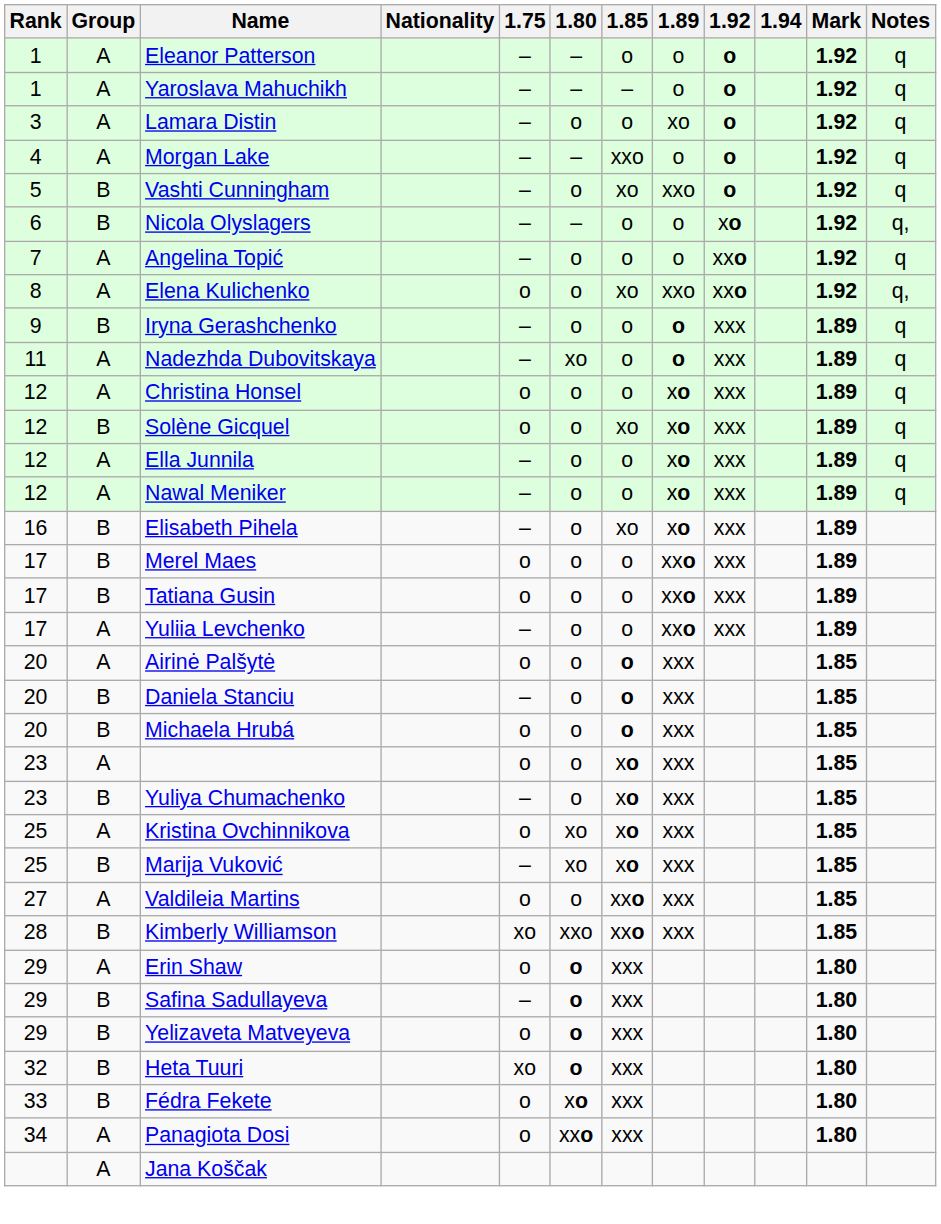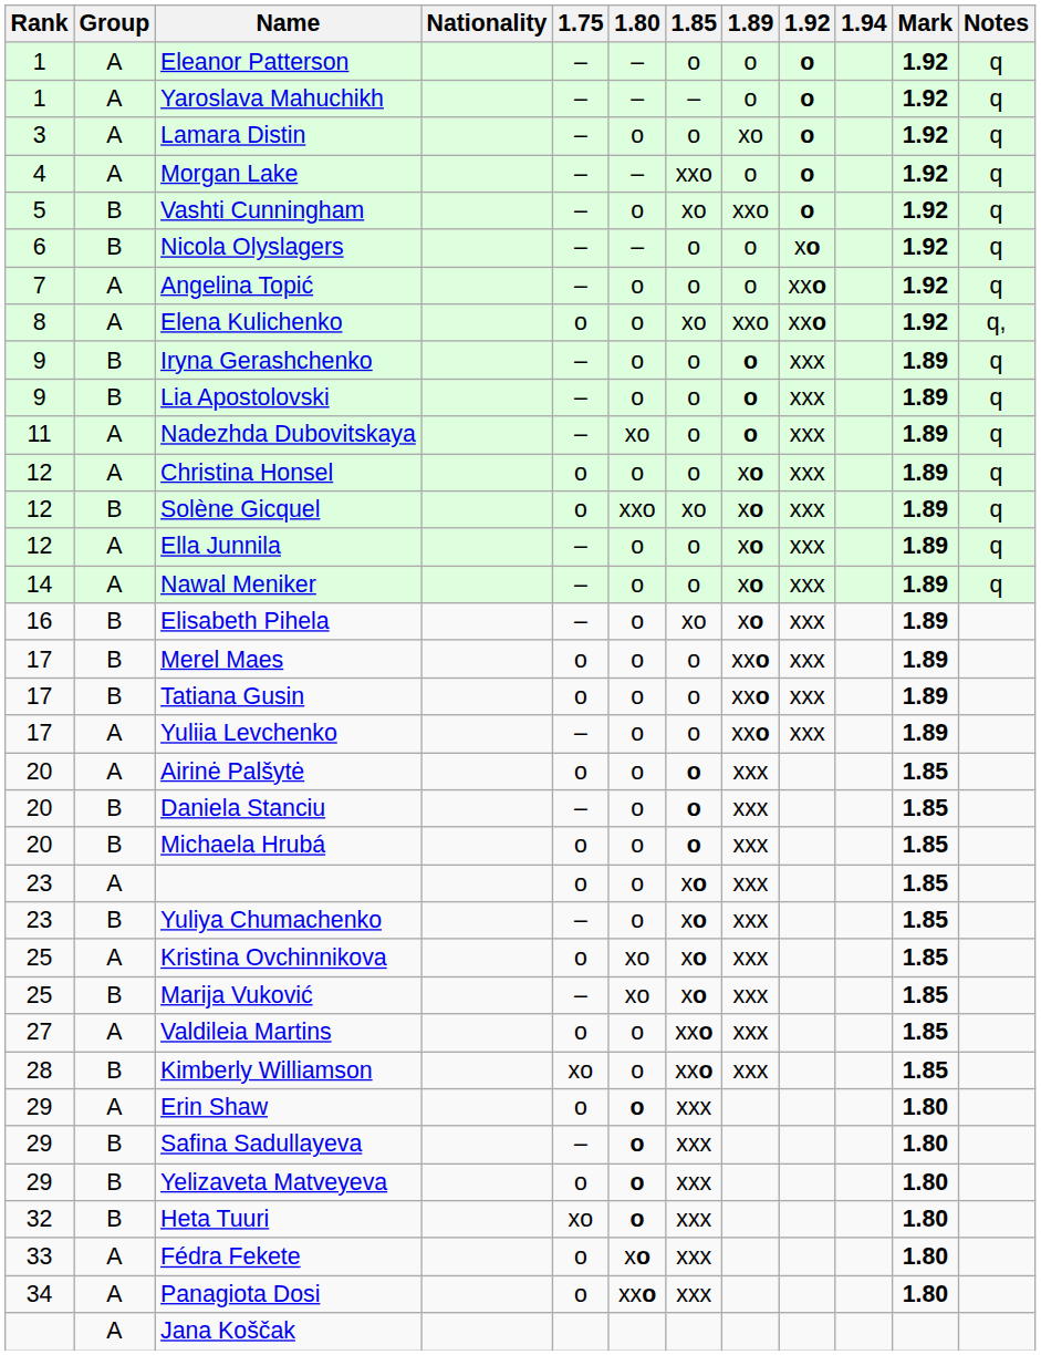 <table class="wikitable sortable" style="text-align:center">
 <tr>
 <th>Rank</th>
 <th>Group</th>
 <th>Name</th>
 <th>Nationality</th>
 <th>1.75</th>
 <th>1.80</th>
 <th>1.85</th>
 <th>1.89</th>
 <th>1.92</th>
 <th>1.94</th>
 <th>Mark</th>
 <th>Notes</th>
 </tr>
 <tr bgcolor=ddffdd>
 <td>1</td>
 <td>A</td>
 <td align=left><a href='#'>Eleanor Patterson</a></td>
 <td align=left></td>
 <td>–</td>
 <td>–</td>
 <td>o</td>
 <td>o</td>
 <td><strong>o</strong></td>
 <td></td>
 <td><strong>1.92</strong></td>
 <td>q</td>
 </tr>
 <tr bgcolor=ddffdd>
 <td>1</td>
 <td>A</td>
 <td align=left><a href='#'>Yaroslava Mahuchikh</a></td>
 <td align=left></td>
 <td>–</td>
 <td>–</td>
 <td>–</td>
 <td>o</td>
 <td><strong>o</strong></td>
 <td></td>
 <td><strong>1.92</strong></td>
 <td>q</td>
 </tr>
 <tr bgcolor=ddffdd>
 <td>3</td>
 <td>A</td>
 <td align=left><a href='#'>Lamara Distin</a></td>
 <td align=left></td>
 <td>–</td>
 <td>o</td>
 <td>o</td>
 <td>xo</td>
 <td><strong>o</strong></td>
 <td></td>
 <td><strong>1.92</strong></td>
 <td>q</td>
 </tr>
 <tr bgcolor=ddffdd>
 <td>4</td>
 <td>A</td>
 <td align=left><a href='#'>Morgan Lake</a></td>
 <td align=left></td>
 <td>–</td>
 <td>–</td>
 <td>xxo</td>
 <td>o</td>
 <td><strong>o</strong></td>
 <td></td>
 <td><strong>1.92</strong></td>
 <td>q</td>
 </tr>
 <tr bgcolor=ddffdd>
 <td>5</td>
 <td>B</td>
 <td align=left><a href='#'>Vashti Cunningham</a></td>
 <td align=left></td>
 <td>–</td>
 <td>o</td>
 <td>xo</td>
 <td>xxo</td>
 <td><strong>o</strong></td>
 <td></td>
 <td><strong>1.92</strong></td>
 <td>q</td>
 </tr>
 <tr bgcolor=ddffdd>
 <td>6</td>
 <td>B</td>
 <td align=left><a href='#'>Nicola Olyslagers</a></td>
 <td align=left></td>
 <td>–</td>
 <td>–</td>
 <td>o</td>
 <td>o</td>
 <td>x<strong>o</strong></td>
 <td></td>
 <td><strong>1.92</strong></td>
-<td>q, </td>
+<td>q</td>
 </tr>
 <tr bgcolor=ddffdd>
 <td>7</td>
 <td>A</td>
 <td align=left><a href='#'>Angelina Topić</a></td>
 <td align=left></td>
 <td>–</td>
 <td>o</td>
 <td>o</td>
 <td>o</td>
 <td>xx<strong>o</strong></td>
 <td></td>
 <td><strong>1.92</strong></td>
 <td>q</td>
 </tr>
 <tr bgcolor=ddffdd>
 <td>8</td>
 <td>A</td>
 <td align=left><a href='#'>Elena Kulichenko</a></td>
 <td align=left></td>
 <td>o</td>
 <td>o</td>
 <td>xo</td>
 <td>xxo</td>
 <td>xx<strong>o</strong></td>
 <td></td>
 <td><strong>1.92</strong></td>
 <td>q, </td>
 </tr>
 <tr bgcolor=ddffdd>
 <td>9</td>
 <td>B</td>
 <td align=left><a href='#'>Iryna Gerashchenko</a></td>
 <td align=left></td>
 <td>–</td>
 <td>o</td>
 <td>o</td>
 <td><strong>o</strong></td>
 <td>xxx</td>
 <td></td>
 <td><strong>1.89</strong></td>
 <td>q</td>
 </tr>
 <tr bgcolor=ddffdd>
+<td>9</td>
+<td>B</td>
+<td align=left><a href='#'>Lia Apostolovski</a></td>
+<td align=left></td>
+<td>–</td>
+<td>o</td>
+<td>o</td>
+<td><strong>o</strong></td>
+<td>xxx</td>
+<td></td>
+<td><strong>1.89</strong></td>
+<td>q</td>
+</tr>
+<tr bgcolor=ddffdd>
 <td>11</td>
 <td>A</td>
 <td align=left><a href='#'>Nadezhda Dubovitskaya</a></td>
 <td align=left></td>
 <td>–</td>
 <td>xo</td>
 <td>o</td>
 <td><strong>o</strong></td>
 <td>xxx</td>
 <td></td>
 <td><strong>1.89</strong></td>
 <td>q</td>
 </tr>
 <tr bgcolor=ddffdd>
 <td>12</td>
 <td>A</td>
 <td align=left><a href='#'>Christina Honsel</a></td>
 <td align=left></td>
 <td>o</td>
 <td>o</td>
 <td>o</td>
 <td>x<strong>o</strong></td>
 <td>xxx</td>
 <td></td>
 <td><strong>1.89</strong></td>
 <td>q</td>
 </tr>
 <tr bgcolor=ddffdd>
 <td>12</td>
 <td>B</td>
 <td align=left><a href='#'>Solène Gicquel</a></td>
 <td align=left></td>
 <td>o</td>
-<td>o</td>
+<td>xxo</td>
 <td>xo</td>
 <td>x<strong>o</strong></td>
 <td>xxx</td>
 <td></td>
 <td><strong>1.89</strong></td>
 <td>q</td>
 </tr>
 <tr bgcolor=ddffdd>
 <td>12</td>
 <td>A</td>
 <td align=left><a href='#'>Ella Junnila</a></td>
 <td align=left></td>
 <td>–</td>
 <td>o</td>
 <td>o</td>
 <td>x<strong>o</strong></td>
 <td>xxx</td>
 <td></td>
 <td><strong>1.89</strong></td>
 <td>q</td>
 </tr>
 <tr bgcolor=ddffdd>
-<td>12</td>
+<td>14</td>
 <td>A</td>
 <td align=left><a href='#'>Nawal Meniker</a></td>
 <td align=left></td>
 <td>–</td>
 <td>o</td>
 <td>o</td>
 <td>x<strong>o</strong></td>
 <td>xxx</td>
 <td></td>
 <td><strong>1.89</strong></td>
 <td>q</td>
 </tr>
 <tr>
 <td>16</td>
 <td>B</td>
 <td align=left><a href='#'>Elisabeth Pihela</a></td>
 <td align=left></td>
 <td>–</td>
 <td>o</td>
 <td>xo</td>
 <td>x<strong>o</strong></td>
 <td>xxx</td>
 <td></td>
 <td><strong>1.89</strong></td>
 <td></td>
 </tr>
 <tr>
 <td>17</td>
 <td>B</td>
 <td align=left><a href='#'>Merel Maes</a></td>
 <td align=left></td>
 <td>o</td>
 <td>o</td>
 <td>o</td>
 <td>xx<strong>o</strong></td>
 <td>xxx</td>
 <td></td>
 <td><strong>1.89</strong></td>
 <td></td>
 </tr>
 <tr>
 <td>17</td>
 <td>B</td>
 <td align=left><a href='#'>Tatiana Gusin</a></td>
 <td align=left></td>
 <td>o</td>
 <td>o</td>
 <td>o</td>
 <td>xx<strong>o</strong></td>
 <td>xxx</td>
 <td></td>
 <td><strong>1.89</strong></td>
 <td></td>
 </tr>
 <tr>
 <td>17</td>
 <td>A</td>
 <td align=left><a href='#'>Yuliia Levchenko</a></td>
 <td align=left></td>
 <td>–</td>
 <td>o</td>
 <td>o</td>
 <td>xx<strong>o</strong></td>
 <td>xxx</td>
 <td></td>
 <td><strong>1.89</strong></td>
 <td></td>
 </tr>
 <tr>
 <td>20</td>
 <td>A</td>
 <td align=left><a href='#'>Airinė Palšytė</a></td>
 <td align=left></td>
 <td>o</td>
 <td>o</td>
 <td><strong>o</strong></td>
 <td>xxx</td>
 <td></td>
 <td></td>
 <td><strong>1.85</strong></td>
 <td></td>
 </tr>
 <tr>
 <td>20</td>
 <td>B</td>
 <td align=left><a href='#'>Daniela Stanciu</a></td>
 <td align=left></td>
 <td>–</td>
 <td>o</td>
 <td><strong>o</strong></td>
 <td>xxx</td>
 <td></td>
 <td></td>
 <td><strong>1.85</strong></td>
 <td></td>
 </tr>
 <tr>
 <td>20</td>
 <td>B</td>
 <td align=left><a href='#'>Michaela Hrubá</a></td>
 <td align=left></td>
 <td>o</td>
 <td>o</td>
 <td><strong>o</strong></td>
 <td>xxx</td>
 <td></td>
 <td></td>
 <td><strong>1.85</strong></td>
 <td></td>
 </tr>
 <tr>
 <td>23</td>
 <td>A</td>
 <td align=left></td>
 <td align=left></td>
 <td>o</td>
 <td>o</td>
 <td>x<strong>o</strong></td>
 <td>xxx</td>
 <td></td>
 <td></td>
 <td><strong>1.85</strong></td>
 <td></td>
 </tr>
 <tr>
 <td>23</td>
 <td>B</td>
 <td align=left><a href='#'>Yuliya Chumachenko</a></td>
 <td align=left></td>
 <td>–</td>
 <td>o</td>
 <td>x<strong>o</strong></td>
 <td>xxx</td>
 <td></td>
 <td></td>
 <td><strong>1.85</strong></td>
 <td></td>
 </tr>
 <tr>
 <td>25</td>
 <td>A</td>
 <td align=left><a href='#'>Kristina Ovchinnikova</a></td>
 <td align=left></td>
 <td>o</td>
 <td>xo</td>
 <td>x<strong>o</strong></td>
 <td>xxx</td>
 <td></td>
 <td></td>
 <td><strong>1.85</strong></td>
 <td></td>
 </tr>
 <tr>
 <td>25</td>
 <td>B</td>
 <td align=left><a href='#'>Marija Vuković</a></td>
 <td align=left></td>
 <td>–</td>
 <td>xo</td>
 <td>x<strong>o</strong></td>
 <td>xxx</td>
 <td></td>
 <td></td>
 <td><strong>1.85</strong></td>
 <td></td>
 </tr>
 <tr>
 <td>27</td>
 <td>A</td>
 <td align=left><a href='#'>Valdileia Martins</a></td>
 <td align=left></td>
 <td>o</td>
 <td>o</td>
 <td>xx<strong>o</strong></td>
 <td>xxx</td>
 <td></td>
 <td></td>
 <td><strong>1.85</strong></td>
 <td></td>
 </tr>
 <tr>
 <td>28</td>
 <td>B</td>
 <td align=left><a href='#'>Kimberly Williamson</a></td>
 <td align=left></td>
 <td>xo</td>
-<td>xxo</td>
+<td>o</td>
 <td>xx<strong>o</strong></td>
 <td>xxx</td>
 <td></td>
 <td></td>
 <td><strong>1.85</strong></td>
 <td></td>
 </tr>
 <tr>
 <td>29</td>
 <td>A</td>
 <td align=left><a href='#'>Erin Shaw</a></td>
 <td align=left></td>
 <td>o</td>
 <td><strong>o</strong></td>
 <td>xxx</td>
 <td></td>
 <td></td>
 <td></td>
 <td><strong>1.80</strong></td>
 <td></td>
 </tr>
 <tr>
 <td>29</td>
 <td>B</td>
 <td align=left><a href='#'>Safina Sadullayeva</a></td>
 <td align=left></td>
 <td>–</td>
 <td><strong>o</strong></td>
 <td>xxx</td>
 <td></td>
 <td></td>
 <td></td>
 <td><strong>1.80</strong></td>
 <td></td>
 </tr>
 <tr>
 <td>29</td>
 <td>B</td>
 <td align=left><a href='#'>Yelizaveta Matveyeva</a></td>
 <td align=left></td>
 <td>o</td>
 <td><strong>o</strong></td>
 <td>xxx</td>
 <td></td>
 <td></td>
 <td></td>
 <td><strong>1.80</strong></td>
 <td></td>
 </tr>
 <tr>
 <td>32</td>
 <td>B</td>
 <td align=left><a href='#'>Heta Tuuri</a></td>
 <td align=left></td>
 <td>xo</td>
 <td><strong>o</strong></td>
 <td>xxx</td>
 <td></td>
 <td></td>
 <td></td>
 <td><strong>1.80</strong></td>
 <td></td>
 </tr>
 <tr>
 <td>33</td>
-<td>B</td>
+<td>A</td>
 <td align=left><a href='#'>Fédra Fekete</a></td>
 <td align=left></td>
 <td>o</td>
 <td>x<strong>o</strong></td>
 <td>xxx</td>
 <td></td>
 <td></td>
 <td></td>
 <td><strong>1.80</strong></td>
 <td></td>
 </tr>
 <tr>
 <td>34</td>
 <td>A</td>
 <td align=left><a href='#'>Panagiota Dosi</a></td>
 <td align=left></td>
 <td>o</td>
 <td>xx<strong>o</strong></td>
 <td>xxx</td>
 <td></td>
 <td></td>
 <td></td>
 <td><strong>1.80</strong></td>
 <td></td>
 </tr>
 <tr>
 <td></td>
 <td>A</td>
 <td align=left><a href='#'>Jana Koščak</a></td>
 <td align=left></td>
 <td></td>
 <td></td>
 <td></td>
 <td></td>
 <td></td>
 <td></td>
 <td></td>
 <td></td>
 </tr>
 </table>
